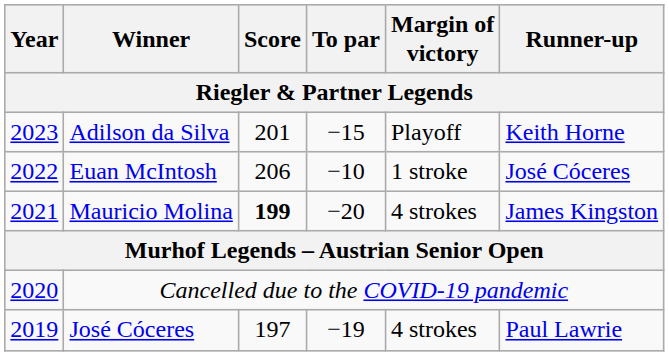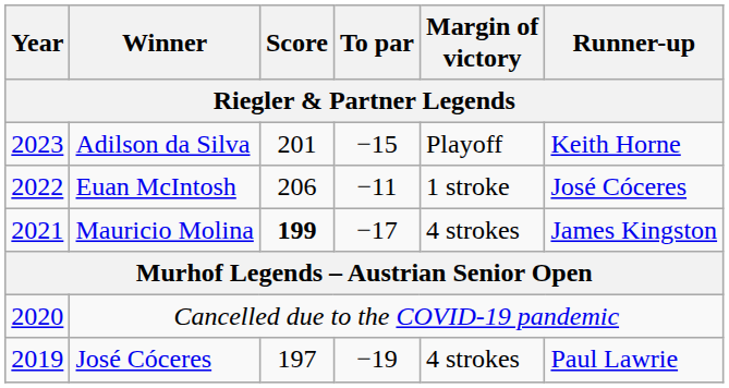 <table class="wikitable" style="font-size:95%">
 <tr>
 <th>Year</th>
 <th>Winner</th>
 <th>Score</th>
 <th>To par</th>
 <th>Margin of<br>victory</th>
 <th>Runner-up</th>
 </tr>
 <tr>
 <th colspan=6>Riegler & Partner Legends</th>
 </tr>
 <tr>
 <td><a href='#'>2023</a></td>
 <td> <a href='#'>Adilson da Silva</a></td>
 <td align=center>201</td>
 <td align=center>−15</td>
 <td>Playoff</td>
 <td> <a href='#'>Keith Horne</a></td>
 </tr>
 <tr>
 <td><a href='#'>2022</a></td>
 <td> <a href='#'>Euan McIntosh</a></td>
 <td align=center>206</td>
-<td align=center>−10</td>
+<td align=center>−11</td>
 <td>1 stroke</td>
 <td> <a href='#'>José Cóceres</a></td>
 </tr>
 <tr>
 <td><a href='#'>2021</a></td>
 <td> <a href='#'>Mauricio Molina</a></td>
 <td align=center><strong>199</strong></td>
-<td align=center>−20</td>
+<td align=center>−17</td>
 <td>4 strokes</td>
 <td> <a href='#'>James Kingston</a></td>
 </tr>
 <tr>
 <th colspan=6>Murhof Legends – Austrian Senior Open</th>
 </tr>
 <tr>
 <td><a href='#'>2020</a></td>
 <td colspan=5 align=center><em>Cancelled due to the <a href='#'>COVID-19 pandemic</a></em></td>
 </tr>
 <tr>
 <td><a href='#'>2019</a></td>
 <td> <a href='#'>José Cóceres</a></td>
 <td align=center>197</td>
 <td align=center>−19</td>
 <td>4 strokes</td>
 <td> <a href='#'>Paul Lawrie</a></td>
 </tr>
 </table>
